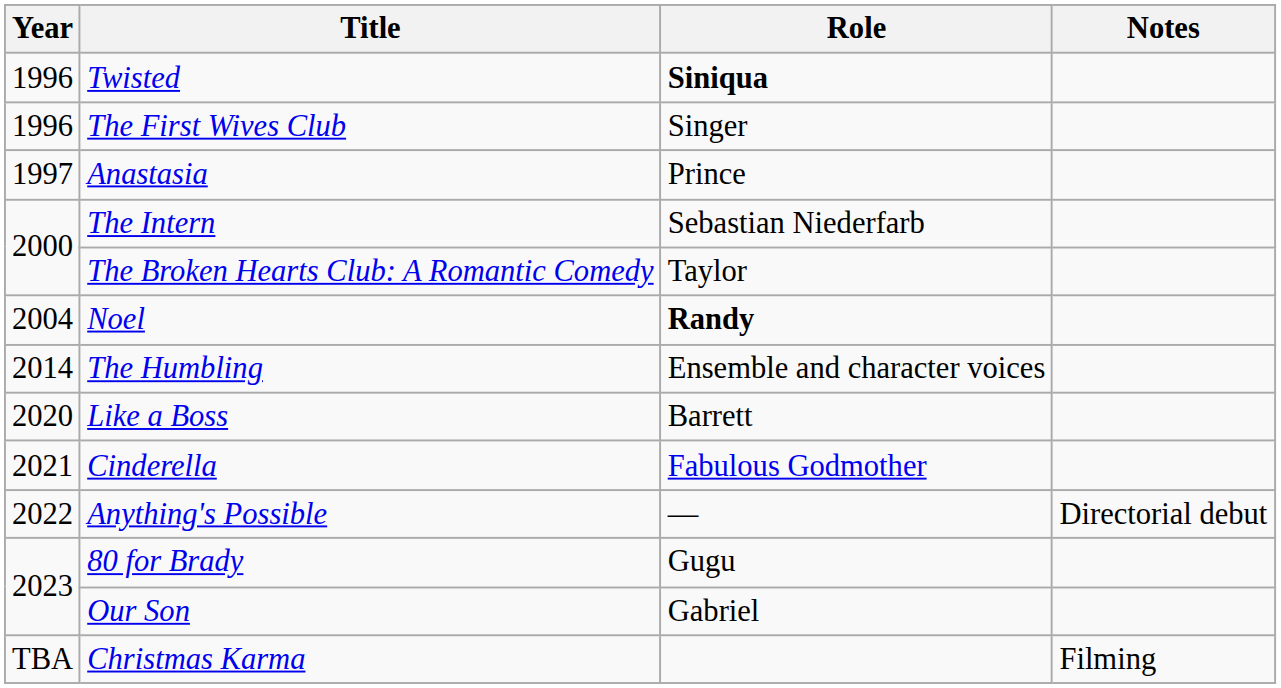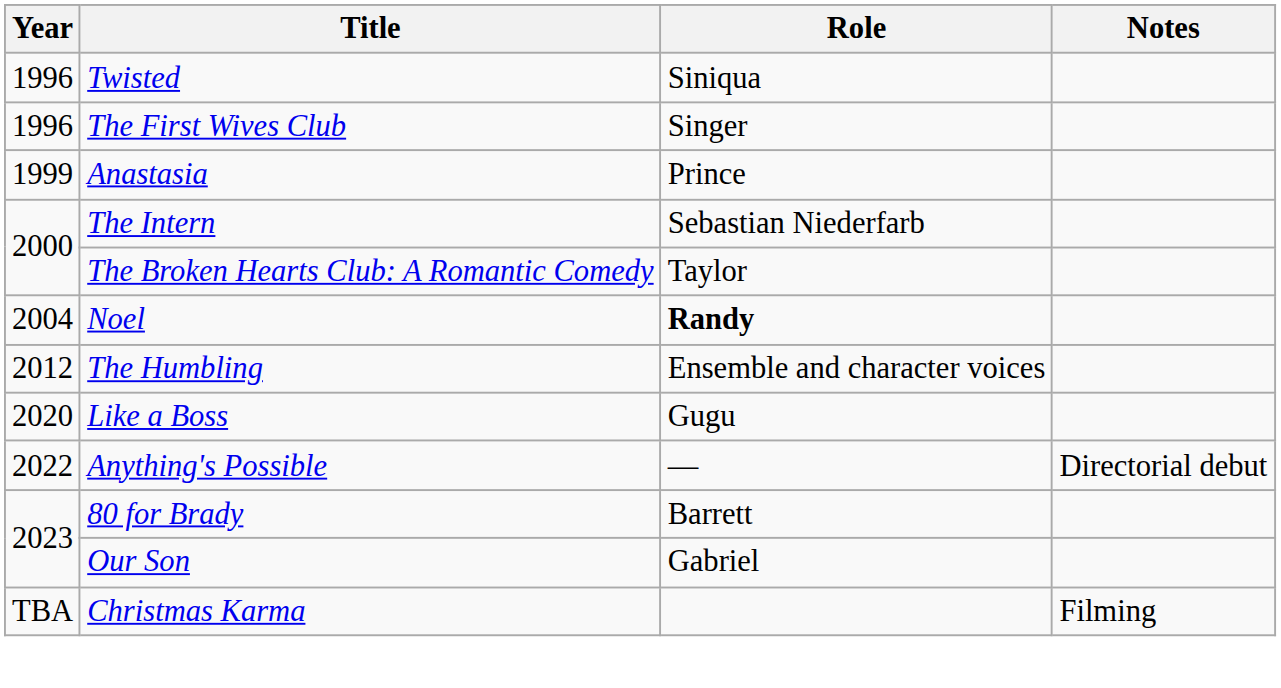 <table class="wikitable sortable">
 <tr>
 <th>Year</th>
 <th>Title</th>
 <th>Role</th>
 <th>Notes</th>
 </tr>
 <tr>
 <td>1996</td>
 <td><em><a href='#'>Twisted</a></em></td>
-<td><strong>Siniqua</strong></td>
+<td>Siniqua</td>
 <td></td>
 </tr>
 <tr>
 <td>1996</td>
 <td><em><a href='#'>The First Wives Club</a></em></td>
 <td>Singer</td>
 <td></td>
 </tr>
 <tr>
-<td>1997</td>
+<td>1999</td>
 <td><em><a href='#'>Anastasia</a></em></td>
 <td>Prince</td>
 <td></td>
 </tr>
 <tr>
 <td rowspan="2">2000</td>
 <td><em><a href='#'>The Intern</a></em></td>
 <td>Sebastian Niederfarb</td>
 <td></td>
 </tr>
 <tr>
 <td><em><a href='#'>The Broken Hearts Club: A Romantic Comedy</a></em></td>
 <td>Taylor</td>
 <td></td>
 </tr>
 <tr>
 <td>2004</td>
 <td><em><a href='#'>Noel</a></em></td>
 <td><strong>Randy</strong></td>
 <td></td>
 </tr>
 <tr>
-<td>2014</td>
+<td>2012</td>
 <td><em><a href='#'>The Humbling</a></em></td>
 <td>Ensemble and character voices</td>
 <td></td>
 </tr>
 <tr>
 <td>2020</td>
 <td><em><a href='#'>Like a Boss</a></em></td>
-<td>Barrett</td>
-<td></td>
-</tr>
-<tr>
-<td>2021</td>
-<td><em><a href='#'>Cinderella</a></em></td>
-<td><a href='#'>Fabulous Godmother</a></td>
+<td>Gugu</td>
 <td></td>
 </tr>
 <tr>
 <td>2022</td>
 <td><em><a href='#'>Anything's Possible</a></em></td>
 <td>—</td>
 <td>Directorial debut</td>
 </tr>
 <tr>
 <td rowspan="2">2023</td>
 <td><em><a href='#'>80 for Brady</a></em></td>
-<td>Gugu</td>
+<td>Barrett</td>
 <td></td>
 </tr>
 <tr>
 <td><em><a href='#'>Our Son</a></em></td>
 <td>Gabriel</td>
 <td></td>
 </tr>
 <tr>
 <td>TBA</td>
 <td><em><a href='#'>Christmas Karma</a></em></td>
 <td></td>
 <td>Filming</td>
 </tr>
 </table>
